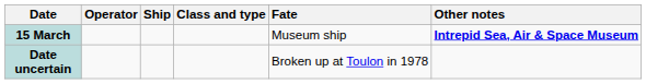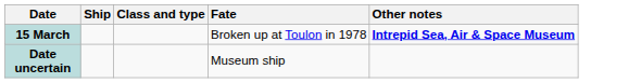 <table class="wikitable">
 <tr>
 <th width="90">Date</th>
-<th style="text-align: left;">Operator</th>
 <th style="text-align: left;">Ship</th>
 <th style="text-align: left;">Class and type</th>
 <th style="text-align: left;">Fate</th>
 <th style="text-align: left;">Other notes</th>
 </tr>
 <tr>
 <th style="background: #bbdddd;">15 March</th>
-<td></td>
 <td><strong></strong></td>
 <td></td>
-<td>Museum ship</td>
+<td>Broken up at <a href='#'>Toulon</a> in 1978</td>
 <td><strong><a href='#'>Intrepid Sea, Air & Space Museum</a></strong></td>
 </tr>
 <tr>
 <th style="background: #bbdddd;">Date uncertain</th>
-<td></td>
 <td><strong></strong></td>
 <td></td>
-<td>Broken up at <a href='#'>Toulon</a> in 1978</td>
+<td>Museum ship</td>
 <td></td>
 </tr>
 </table>
